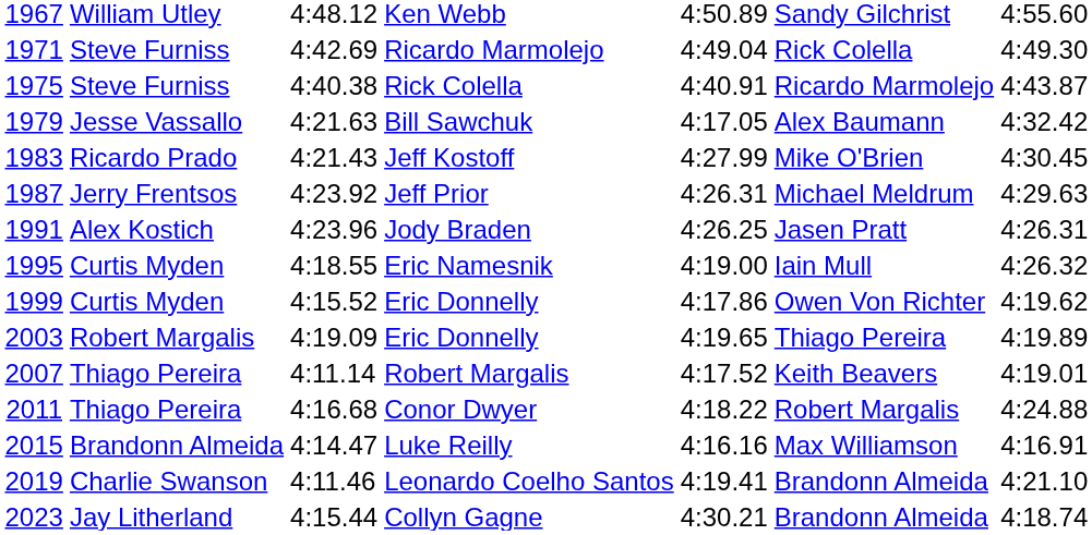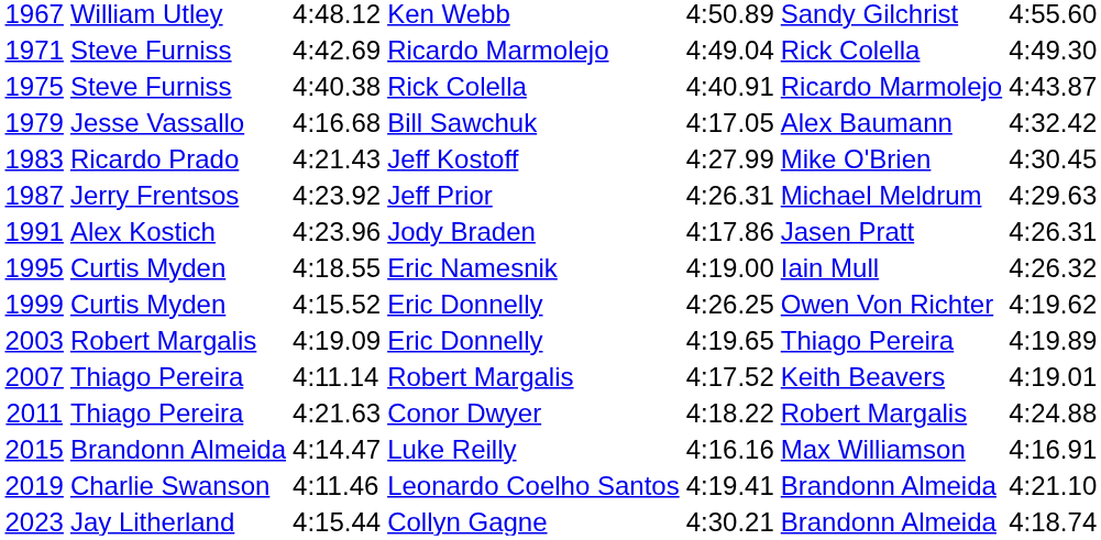 <table>
 <tr>
 <td align=center><a href='#'>1967</a></td>
 <td> <a href='#'>William Utley</a></td>
 <td>4:48.12</td>
 <td> <a href='#'>Ken Webb</a></td>
 <td>4:50.89</td>
 <td> <a href='#'>Sandy Gilchrist</a></td>
 <td>4:55.60</td>
 </tr>
 <tr>
 <td align=center><a href='#'>1971</a></td>
 <td> <a href='#'>Steve Furniss</a></td>
 <td>4:42.69</td>
 <td> <a href='#'>Ricardo Marmolejo</a></td>
 <td>4:49.04</td>
 <td> <a href='#'>Rick Colella</a></td>
 <td>4:49.30</td>
 </tr>
 <tr>
 <td align=center><a href='#'>1975</a></td>
 <td> <a href='#'>Steve Furniss</a></td>
 <td>4:40.38</td>
 <td> <a href='#'>Rick Colella</a></td>
 <td>4:40.91</td>
 <td> <a href='#'>Ricardo Marmolejo</a></td>
 <td>4:43.87</td>
 </tr>
 <tr>
 <td align=center><a href='#'>1979</a></td>
 <td> <a href='#'>Jesse Vassallo</a></td>
-<td>4:21.63</td>
+<td>4:16.68</td>
 <td> <a href='#'>Bill Sawchuk</a></td>
 <td>4:17.05</td>
 <td> <a href='#'>Alex Baumann</a></td>
 <td>4:32.42</td>
 </tr>
 <tr>
 <td align=center><a href='#'>1983</a></td>
 <td> <a href='#'>Ricardo Prado</a></td>
 <td>4:21.43</td>
 <td> <a href='#'>Jeff Kostoff</a></td>
 <td>4:27.99</td>
 <td> <a href='#'>Mike O'Brien</a></td>
 <td>4:30.45</td>
 </tr>
 <tr>
 <td align=center><a href='#'>1987</a></td>
 <td> <a href='#'>Jerry Frentsos</a></td>
 <td>4:23.92</td>
 <td> <a href='#'>Jeff Prior</a></td>
 <td>4:26.31</td>
 <td> <a href='#'>Michael Meldrum</a></td>
 <td>4:29.63</td>
 </tr>
 <tr>
 <td align=center><a href='#'>1991</a></td>
 <td> <a href='#'>Alex Kostich</a></td>
 <td>4:23.96</td>
 <td> <a href='#'>Jody Braden</a></td>
-<td>4:26.25</td>
+<td>4:17.86</td>
 <td> <a href='#'>Jasen Pratt</a></td>
 <td>4:26.31</td>
 </tr>
 <tr>
 <td align=center><a href='#'>1995</a></td>
 <td> <a href='#'>Curtis Myden</a></td>
 <td>4:18.55</td>
 <td> <a href='#'>Eric Namesnik</a></td>
 <td>4:19.00</td>
 <td> <a href='#'>Iain Mull</a></td>
 <td>4:26.32</td>
 </tr>
 <tr>
 <td align=center><a href='#'>1999</a></td>
 <td> <a href='#'>Curtis Myden</a></td>
 <td>4:15.52</td>
 <td> <a href='#'>Eric Donnelly</a></td>
-<td>4:17.86</td>
+<td>4:26.25</td>
 <td> <a href='#'>Owen Von Richter</a></td>
 <td>4:19.62</td>
 </tr>
 <tr>
 <td align=center><a href='#'>2003</a></td>
 <td> <a href='#'>Robert Margalis</a></td>
 <td>4:19.09</td>
 <td> <a href='#'>Eric Donnelly</a></td>
 <td>4:19.65</td>
 <td> <a href='#'>Thiago Pereira</a></td>
 <td>4:19.89</td>
 </tr>
 <tr>
 <td align=center><a href='#'>2007</a></td>
 <td> <a href='#'>Thiago Pereira</a></td>
 <td>4:11.14</td>
 <td> <a href='#'>Robert Margalis</a></td>
 <td>4:17.52</td>
 <td> <a href='#'>Keith Beavers</a></td>
 <td>4:19.01</td>
 </tr>
 <tr>
 <td align=center><a href='#'>2011</a></td>
 <td> <a href='#'>Thiago Pereira</a></td>
-<td>4:16.68</td>
+<td>4:21.63</td>
 <td> <a href='#'>Conor Dwyer</a></td>
 <td>4:18.22</td>
 <td> <a href='#'>Robert Margalis</a></td>
 <td>4:24.88</td>
 </tr>
 <tr>
 <td align=center><a href='#'>2015</a></td>
 <td> <a href='#'>Brandonn Almeida</a></td>
 <td>4:14.47</td>
 <td> <a href='#'>Luke Reilly</a></td>
 <td>4:16.16</td>
 <td> <a href='#'>Max Williamson</a></td>
 <td>4:16.91</td>
 </tr>
 <tr>
 <td align=center><a href='#'>2019</a></td>
 <td> <a href='#'>Charlie Swanson</a></td>
 <td>4:11.46</td>
 <td> <a href='#'>Leonardo Coelho Santos</a></td>
 <td>4:19.41</td>
 <td> <a href='#'>Brandonn Almeida</a></td>
 <td>4:21.10</td>
 </tr>
 <tr>
 <td align=center><a href='#'>2023</a></td>
 <td> <a href='#'>Jay Litherland</a></td>
 <td>4:15.44</td>
 <td> <a href='#'>Collyn Gagne</a></td>
 <td>4:30.21</td>
 <td> <a href='#'>Brandonn Almeida</a></td>
 <td>4:18.74</td>
 </tr>
 </table>
